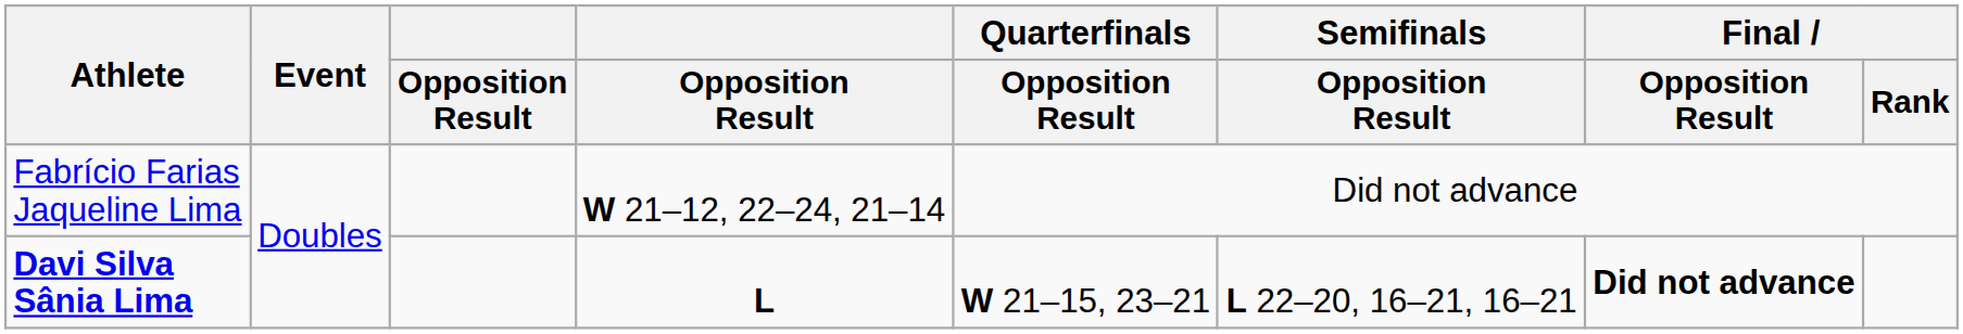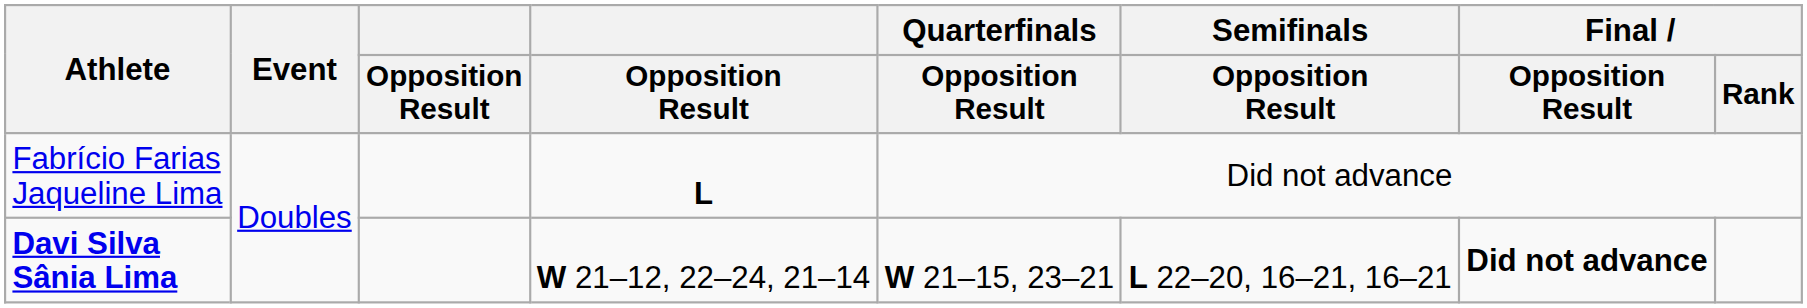 <table class=wikitable style=font-size:90%;text-align:center>
 <tr>
 <th rowspan=2>Athlete</th>
 <th rowspan=2>Event</th>
 <th></th>
 <th></th>
 <th>Quarterfinals</th>
 <th>Semifinals</th>
 <th colspan=2>Final / </th>
 </tr>
 <tr style=font-size:95%>
 <th>Opposition<br>Result</th>
 <th>Opposition<br>Result</th>
 <th>Opposition<br>Result</th>
 <th>Opposition<br>Result</th>
 <th>Opposition<br>Result</th>
 <th>Rank</th>
 </tr>
 <tr>
 <td align=left><a href='#'>Fabrício Farias</a><br><a href='#'>Jaqueline Lima</a></td>
 <td align=left rowspan=2><a href='#'>Doubles</a></td>
 <td></td>
-<td><br><strong>W</strong> 21–12, 22–24, 21–14</td>
+<td><br><strong>L</strong> </td>
 <td colspan=4>Did not advance</td>
 </tr>
 <tr>
 <td align=left><strong><a href='#'>Davi Silva</a><br><a href='#'>Sânia Lima</a></strong></td>
 <td></td>
-<td><br><strong>L</strong> </td>
+<td><br><strong>W</strong> 21–12, 22–24, 21–14</td>
 <td><br><strong>W</strong> 21–15, 23–21</td>
 <td><br><strong>L</strong> 22–20, 16–21, 16–21</td>
 <td><strong>Did not advance</strong></td>
 <td></td>
 </tr>
 </table>
